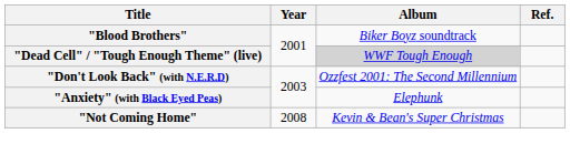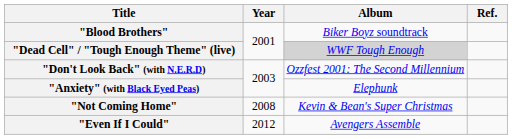 <table class="wikitable plainrowheaders" style="text-align:center;">
 <tr>
 <th scope="col" style="width:20em;">Title</th>
 <th scope="col" style="width:3em;">Year</th>
 <th scope="col">Album</th>
 <th scope="col" style="width:3em;">Ref.</th>
 </tr>
 <tr>
 <th scope="row">"Blood Brothers"</th>
 <td rowspan="2">2001</td>
 <td><a href='#'><em>Biker Boyz</em> soundtrack</a></td>
 <td></td>
 </tr>
 <tr>
 <th scope="row">"Dead Cell" / "Tough Enough Theme" (live)</th>
 <td style="background: lightgrey;"><em><a href='#'>WWF Tough Enough</a></em></td>
 <td></td>
 </tr>
 <tr>
 <th scope="row">"Don't Look Back" <small>(with <a href='#'>N.E.R.D</a>)</small></th>
 <td rowspan="2">2003</td>
 <td><em><a href='#'>Ozzfest 2001: The Second Millennium</a></em></td>
 <td></td>
 </tr>
 <tr>
 <th scope="row">"Anxiety" <small>(with <a href='#'>Black Eyed Peas</a>)</small></th>
 <td><em><a href='#'>Elephunk</a></em></td>
 <td></td>
 </tr>
 <tr>
 <th scope="row">"Not Coming Home"</th>
 <td>2008</td>
 <td><em><a href='#'>Kevin & Bean's Super Christmas</a></em></td>
 <td></td>
 </tr>
+<tr>
+<th scope="row">"Even If I Could"</th>
+<td>2012</td>
+<td><em><a href='#'>Avengers Assemble</a></em></td>
+<td></td>
+</tr>
 </table>
